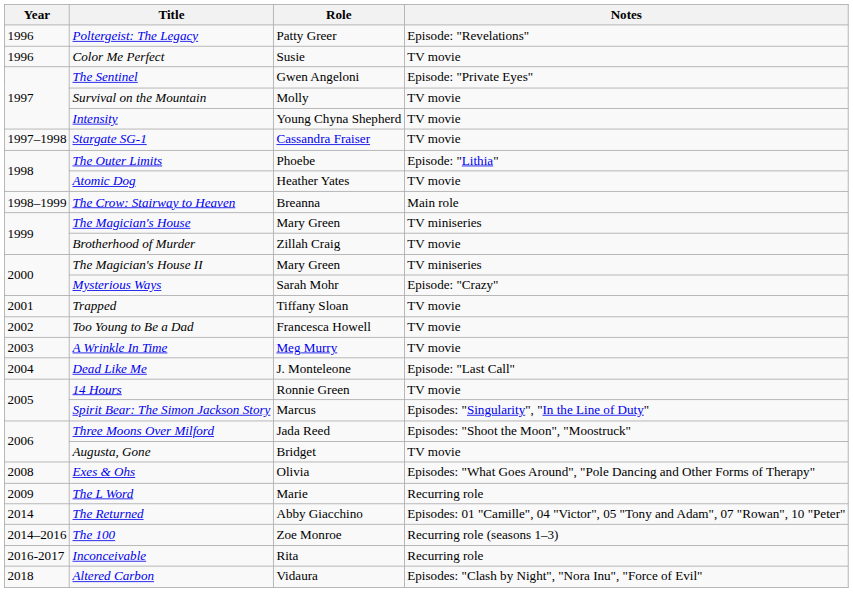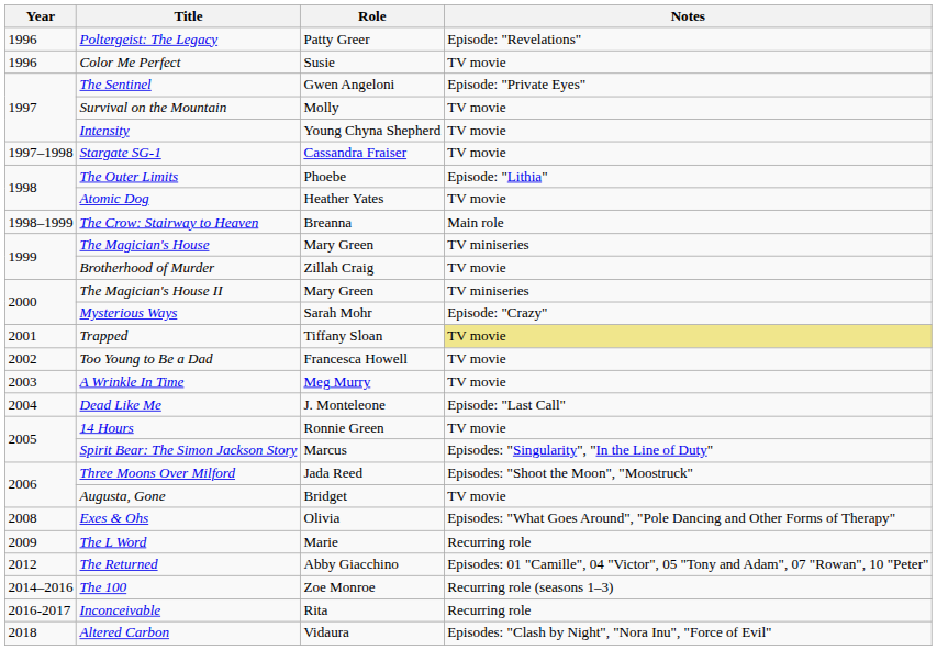 <table class="wikitable sortable">
 <tr>
 <th>Year</th>
 <th>Title</th>
 <th>Role</th>
 <th class="unsortable">Notes</th>
 </tr>
 <tr>
 <td>1996</td>
 <td><em><a href='#'>Poltergeist: The Legacy</a></em></td>
 <td>Patty Greer</td>
 <td>Episode: "Revelations"</td>
 </tr>
 <tr>
 <td>1996</td>
 <td><em>Color Me Perfect</em></td>
 <td>Susie</td>
 <td>TV movie</td>
 </tr>
 <tr>
 <td rowspan="3">1997</td>
 <td data-sort-value="Sentinel, The"><em><a href='#'>The Sentinel</a></em></td>
 <td>Gwen Angeloni</td>
 <td>Episode: "Private Eyes"</td>
 </tr>
 <tr>
 <td><em>Survival on the Mountain</em></td>
 <td>Molly</td>
 <td>TV movie</td>
 </tr>
 <tr>
 <td><em><a href='#'>Intensity</a></em></td>
 <td>Young Chyna Shepherd</td>
 <td>TV movie</td>
 </tr>
 <tr>
 <td>1997–1998</td>
 <td><em><a href='#'>Stargate SG-1</a></em></td>
 <td><a href='#'>Cassandra Fraiser</a></td>
 <td>TV movie</td>
 </tr>
 <tr>
 <td rowspan="2">1998</td>
 <td data-sort-value="Outer Limits, The"><em><a href='#'>The Outer Limits</a></em></td>
 <td>Phoebe</td>
 <td>Episode: "<a href='#'>Lithia</a>"</td>
 </tr>
 <tr>
 <td><em><a href='#'>Atomic Dog</a></em></td>
 <td>Heather Yates</td>
 <td>TV movie</td>
 </tr>
 <tr>
 <td>1998–1999</td>
 <td data-sort-value="Crow: Stairway to Heaven, The"><em><a href='#'>The Crow: Stairway to Heaven</a></em></td>
 <td>Breanna</td>
 <td>Main role</td>
 </tr>
 <tr>
 <td rowspan="2">1999</td>
 <td data-sort-value="Magician's House, The"><em><a href='#'>The Magician's House</a></em></td>
 <td>Mary Green</td>
 <td>TV miniseries</td>
 </tr>
 <tr>
 <td><em>Brotherhood of Murder</em></td>
 <td>Zillah Craig</td>
 <td>TV movie</td>
 </tr>
 <tr>
 <td rowspan="2">2000</td>
 <td data-sort-value="Magician's House II, The"><em>The Magician's House II</em></td>
 <td>Mary Green</td>
 <td>TV miniseries</td>
 </tr>
 <tr>
 <td><em><a href='#'>Mysterious Ways</a></em></td>
 <td>Sarah Mohr</td>
 <td>Episode: "Crazy"</td>
 </tr>
 <tr>
 <td>2001</td>
 <td><em>Trapped</em></td>
 <td>Tiffany Sloan</td>
-<td>TV movie</td>
+<td style="background: khaki;">TV movie</td>
 </tr>
 <tr>
 <td>2002</td>
 <td><em>Too Young to Be a Dad</em></td>
 <td>Francesca Howell</td>
 <td>TV movie</td>
 </tr>
 <tr>
 <td>2003</td>
 <td data-sort-value="Wrinkle In Time, A"><em><a href='#'>A Wrinkle In Time</a></em></td>
 <td><a href='#'>Meg Murry</a></td>
 <td>TV movie</td>
 </tr>
 <tr>
 <td>2004</td>
 <td><em><a href='#'>Dead Like Me</a></em></td>
 <td>J. Monteleone</td>
 <td>Episode: "Last Call"</td>
 </tr>
 <tr>
 <td rowspan="2">2005</td>
 <td><em><a href='#'>14 Hours</a></em></td>
 <td>Ronnie Green</td>
 <td>TV movie</td>
 </tr>
 <tr>
 <td><em><a href='#'>Spirit Bear: The Simon Jackson Story</a></em></td>
 <td>Marcus</td>
 <td>Episodes: "<a href='#'>Singularity</a>", "<a href='#'>In the Line of Duty</a>"</td>
 </tr>
 <tr>
 <td rowspan="2">2006</td>
 <td><em><a href='#'>Three Moons Over Milford</a></em></td>
 <td>Jada Reed</td>
 <td>Episodes: "Shoot the Moon", "Moostruck"</td>
 </tr>
 <tr>
 <td><em>Augusta, Gone</em></td>
 <td>Bridget</td>
 <td>TV movie</td>
 </tr>
 <tr>
 <td>2008</td>
 <td><em><a href='#'>Exes & Ohs</a></em></td>
 <td>Olivia</td>
 <td>Episodes: "What Goes Around", "Pole Dancing and Other Forms of Therapy"</td>
 </tr>
 <tr>
 <td>2009</td>
 <td data-sort-value="L Word, The"><em><a href='#'>The L Word</a></em></td>
 <td>Marie</td>
 <td>Recurring role</td>
 </tr>
 <tr>
-<td>2014</td>
+<td>2012</td>
 <td data-sort-value="Returned, The"><em><a href='#'>The Returned</a></em></td>
 <td>Abby Giacchino</td>
 <td>Episodes: 01 "Camille", 04 "Victor", 05 "Tony and Adam", 07 "Rowan", 10 "Peter"</td>
 </tr>
 <tr>
 <td>2014–2016</td>
 <td data-sort-value="100, The"><em><a href='#'>The 100</a></em></td>
 <td>Zoe Monroe</td>
 <td>Recurring role (seasons 1–3)</td>
 </tr>
 <tr>
 <td>2016-2017</td>
 <td data-sort-value="Inconceivable"><em><a href='#'> Inconceivable</a></em></td>
 <td>Rita</td>
 <td>Recurring role</td>
 </tr>
 <tr>
 <td>2018</td>
 <td><em><a href='#'>Altered Carbon</a></em></td>
 <td>Vidaura</td>
 <td>Episodes: "Clash by Night", "Nora Inu", "Force of Evil"</td>
 </tr>
 </table>
